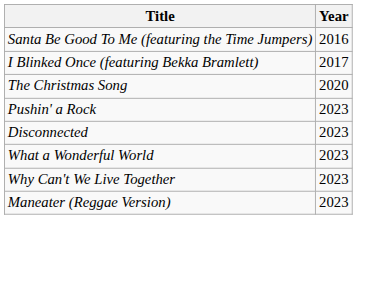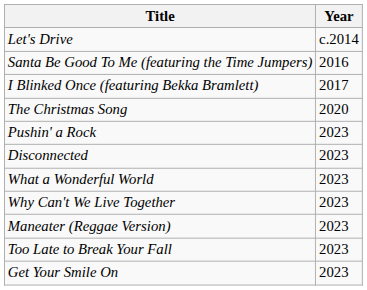 <table class="wikitable sortable">
 <tr>
 <th>Title</th>
 <th>Year</th>
+</tr>
+<tr>
+<td><em>Let's Drive</em></td>
+<td>c.2014</td>
 </tr>
 <tr>
 <td><em>Santa Be Good To Me (featuring the Time Jumpers)</em></td>
 <td>2016</td>
 </tr>
 <tr>
 <td><em>I Blinked Once (featuring Bekka Bramlett)</em></td>
 <td>2017</td>
 </tr>
 <tr>
 <td><em>The Christmas Song</em></td>
 <td>2020</td>
 </tr>
 <tr>
 <td><em>Pushin' a Rock</em></td>
 <td>2023</td>
 </tr>
 <tr>
 <td><em>Disconnected</em></td>
 <td>2023</td>
 </tr>
 <tr>
 <td><em>What a Wonderful World</em></td>
 <td>2023</td>
 </tr>
 <tr>
 <td><em>Why Can't We Live Together</em></td>
 <td>2023</td>
 </tr>
 <tr>
 <td><em>Maneater (Reggae Version)</em></td>
 <td>2023</td>
 </tr>
+<tr>
+<td><em>Too Late to Break Your Fall</em></td>
+<td>2023</td>
+</tr>
+<tr>
+<td><em>Get Your Smile On</em></td>
+<td>2023</td>
+</tr>
 </table>
